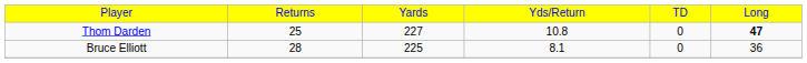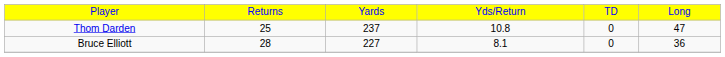 <table class="wikitable" width="90%">
 <tr align="center"  style="background:yellow;color:blue;">
 <td>Player</td>
 <td>Returns</td>
 <td>Yards</td>
 <td>Yds/Return</td>
 <td>TD</td>
 <td>Long</td>
 </tr>
 <tr align="center" bgcolor="">
 <td><a href='#'>Thom Darden</a></td>
 <td>25</td>
-<td>227</td>
+<td>237</td>
 <td>10.8</td>
 <td>0</td>
-<td><strong>47</strong></td>
+<td>47</td>
 </tr>
 <tr align="center" bgcolor="">
 <td>Bruce Elliott</td>
 <td>28</td>
-<td>225</td>
+<td>227</td>
 <td>8.1</td>
 <td>0</td>
 <td>36</td>
 </tr>
 <tr>
 </tr>
 </table>
